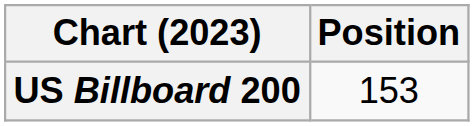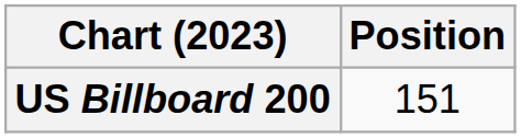 <table class="wikitable plainrowheaders" style="text-align:center">
 <tr>
 <th scope="col">Chart (2023)</th>
 <th scope="col">Position</th>
 </tr>
 <tr>
 <th scope="row">US <em>Billboard</em> 200</th>
-<td>153</td>
+<td>151</td>
 </tr>
 </table>
